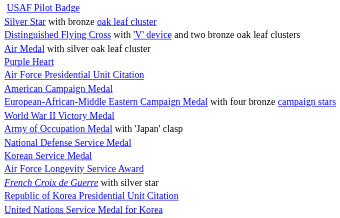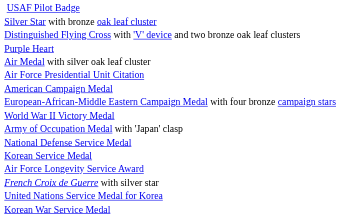 <table>
 <tr>
 <td colspan="2">  <a href='#'>USAF Pilot Badge</a></td>
 </tr>
 <tr>
 <td></td>
 <td><a href='#'>Silver Star</a> with bronze <a href='#'>oak leaf cluster</a></td>
 </tr>
 <tr>
 <td></td>
 <td><a href='#'>Distinguished Flying Cross</a> with <a href='#'>'V' device</a> and two bronze oak leaf clusters</td>
 </tr>
 <tr>
 <td></td>
-<td><a href='#'>Air Medal</a> with silver oak leaf cluster</td>
+<td><a href='#'>Purple Heart</a></td>
 </tr>
 <tr>
 <td></td>
-<td><a href='#'>Purple Heart</a></td>
+<td><a href='#'>Air Medal</a> with silver oak leaf cluster</td>
 </tr>
 <tr>
 <td></td>
 <td><a href='#'>Air Force Presidential Unit Citation</a></td>
 </tr>
 <tr>
 <td></td>
 <td><a href='#'>American Campaign Medal</a></td>
 </tr>
 <tr>
 <td></td>
 <td><a href='#'>European-African-Middle Eastern Campaign Medal</a> with four bronze <a href='#'>campaign stars</a></td>
 </tr>
 <tr>
 <td></td>
 <td><a href='#'>World War II Victory Medal</a></td>
 </tr>
 <tr>
 <td></td>
 <td><a href='#'>Army of Occupation Medal</a> with 'Japan' clasp</td>
 </tr>
 <tr>
 <td></td>
 <td><a href='#'>National Defense Service Medal</a></td>
 </tr>
 <tr>
 <td></td>
 <td><a href='#'>Korean Service Medal</a></td>
 </tr>
 <tr>
 <td></td>
 <td><a href='#'>Air Force Longevity Service Award</a></td>
 </tr>
 <tr>
 <td></td>
 <td><em><a href='#'>French Croix de Guerre</a></em> with silver star</td>
 </tr>
 <tr>
 <td></td>
-<td><a href='#'>Republic of Korea Presidential Unit Citation</a></td>
+<td><a href='#'>United Nations Service Medal for Korea</a></td>
 </tr>
 <tr>
 <td></td>
-<td><a href='#'>United Nations Service Medal for Korea</a></td>
+<td><a href='#'>Korean War Service Medal</a></td>
 </tr>
 </table>
